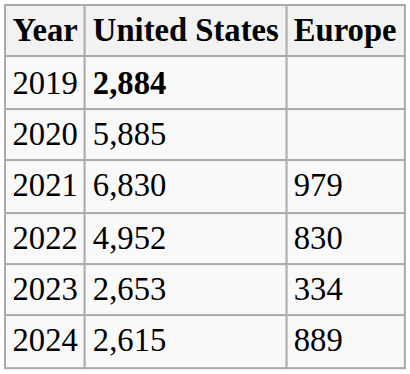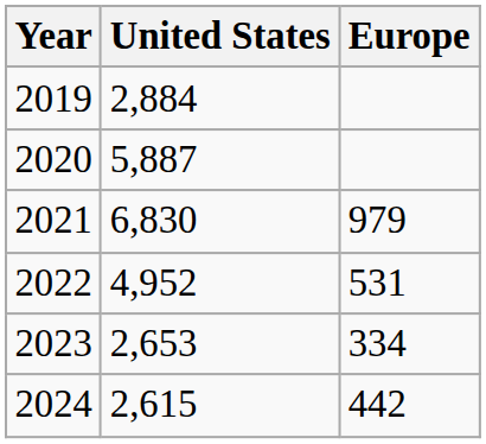 <table class="wikitable">
 <tr>
 <th>Year</th>
 <th>United States</th>
 <th>Europe</th>
 </tr>
 <tr>
 <td>2019</td>
-<td><strong>2,884</strong></td>
+<td>2,884</td>
 <td></td>
 </tr>
 <tr>
 <td>2020</td>
-<td>5,885</td>
+<td>5,887</td>
 <td></td>
 </tr>
 <tr>
 <td>2021</td>
 <td>6,830</td>
 <td>979</td>
 </tr>
 <tr>
 <td>2022</td>
 <td>4,952</td>
-<td>830</td>
+<td>531</td>
 </tr>
 <tr>
 <td>2023</td>
 <td>2,653</td>
 <td>334</td>
 </tr>
 <tr>
 <td>2024</td>
 <td>2,615</td>
-<td>889</td>
+<td>442</td>
 </tr>
 </table>
